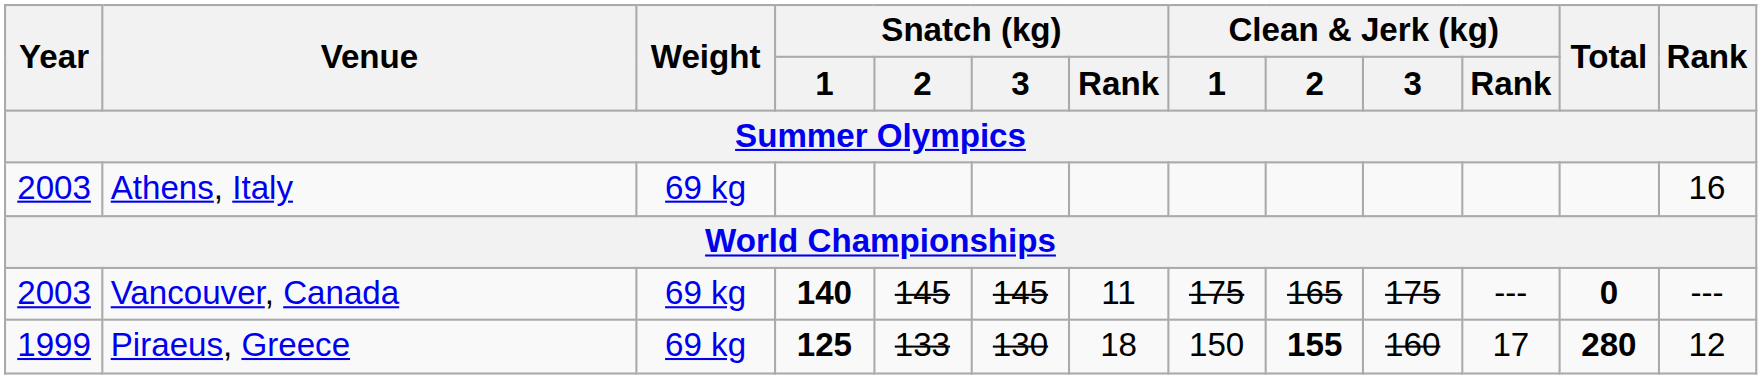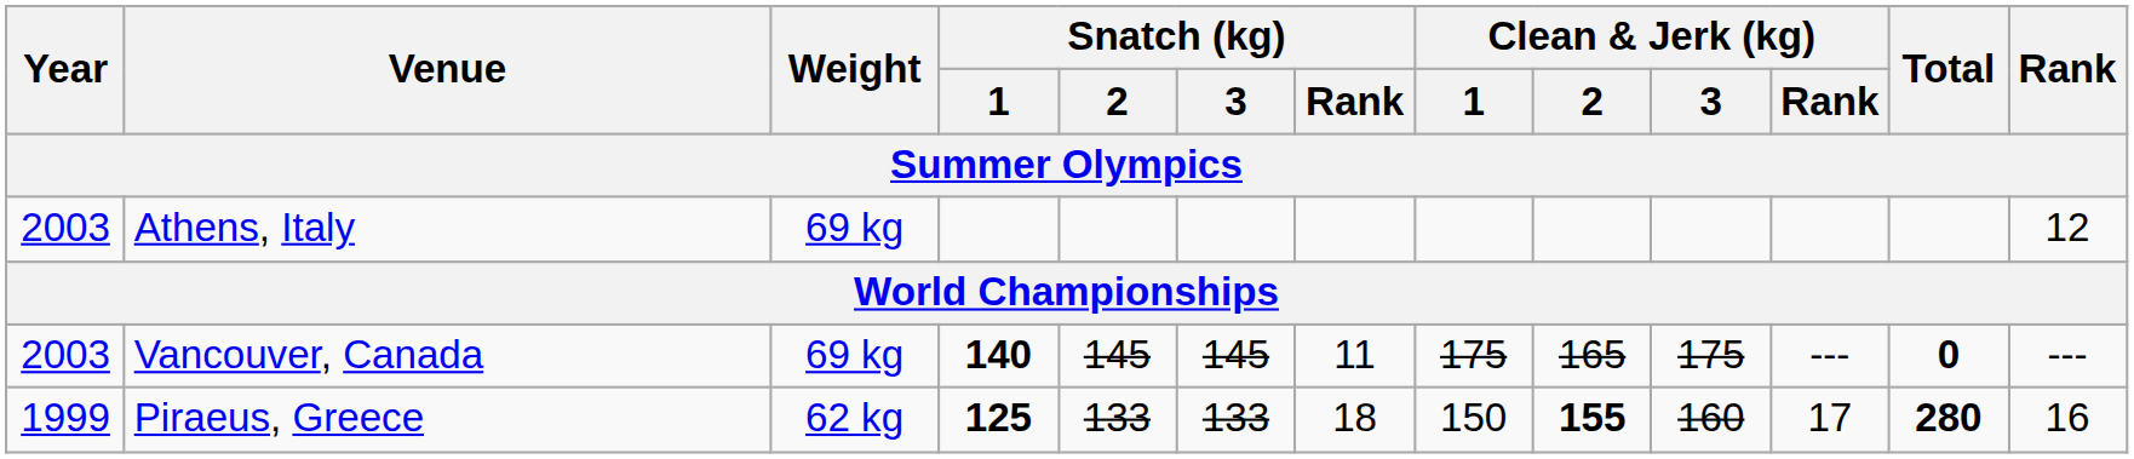 <table class="wikitable" style="text-align:center;">
 <tr>
 <th rowspan=2 width=40>Year</th>
 <th rowspan=2 width=250>Venue</th>
 <th rowspan=2 width=60>Weight</th>
 <th colspan=4>Snatch (kg)</th>
 <th colspan=4>Clean & Jerk (kg)</th>
 <th rowspan=2 width=40>Total</th>
 <th rowspan=2 width=40>Rank</th>
 </tr>
 <tr>
 <th width=40>1</th>
 <th width=40>2</th>
 <th width=40>3</th>
 <th width=40>Rank</th>
 <th width=40>1</th>
 <th width=40>2</th>
 <th width=40>3</th>
 <th width=40>Rank</th>
 </tr>
 <tr>
 <th colspan=13><a href='#'>Summer Olympics</a></th>
 </tr>
 <tr>
 <td><a href='#'>2003</a></td>
 <td align=left> <a href='#'>Athens</a>, <a href='#'>Italy</a></td>
 <td><a href='#'>69 kg</a></td>
 <td></td>
 <td></td>
 <td></td>
 <td></td>
 <td></td>
 <td></td>
 <td></td>
 <td></td>
 <td></td>
-<td>16</td>
+<td>12</td>
 </tr>
 <tr>
 <th colspan=13><a href='#'>World Championships</a></th>
 </tr>
 <tr>
 <td><a href='#'>2003</a></td>
 <td align=left> <a href='#'>Vancouver</a>, <a href='#'>Canada</a></td>
 <td><a href='#'>69 kg</a></td>
 <td><strong>140</strong></td>
 <td><s>145 </s></td>
 <td><s>145 </s></td>
 <td>11</td>
 <td><s>175 </s></td>
 <td><s>165 </s></td>
 <td><s>175 </s></td>
 <td>---</td>
 <td><strong>0</strong></td>
 <td>---</td>
 </tr>
 <tr>
 <td><a href='#'>1999</a></td>
 <td align=left> <a href='#'>Piraeus</a>, <a href='#'>Greece</a></td>
-<td><a href='#'>69 kg</a></td>
+<td><a href='#'>62 kg</a></td>
 <td><strong>125</strong></td>
 <td><s>133 </s></td>
-<td><s>130 </s></td>
+<td><s>133 </s></td>
 <td>18</td>
 <td>150</td>
 <td><strong>155</strong></td>
 <td><s>160 </s></td>
 <td>17</td>
 <td><strong>280</strong></td>
-<td>12</td>
+<td>16</td>
 </tr>
 </table>
